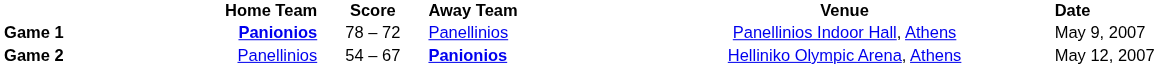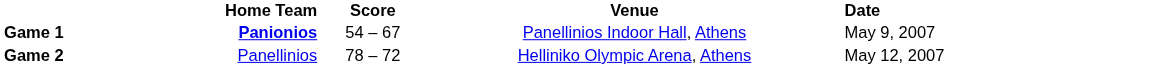 <table style="text-align:center" cellpadding=1 border=0>
 <tr>
 <th width=100></th>
 <th width=200 align=right>Home Team</th>
 <th width=100>Score</th>
-<th width=200 align=left>Away Team</th>
 <th width=400>Venue</th>
 <th width=200 align=left>Date</th>
 </tr>
 <tr>
 <td align=left><strong>Game 1</strong></td>
 <td align=right><strong><a href='#'>Panionios</a></strong></td>
-<td>78 – 72</td>
-<td align=left><a href='#'>Panellinios</a></td>
+<td>54 – 67</td>
 <td><a href='#'>Panellinios Indoor Hall</a>, <a href='#'>Athens</a></td>
 <td align=left>May 9, 2007</td>
 </tr>
 <tr>
 <td align=left><strong>Game 2</strong></td>
 <td align=right><a href='#'>Panellinios</a></td>
-<td>54 – 67</td>
-<td align=left><strong><a href='#'>Panionios</a></strong></td>
+<td>78 – 72</td>
 <td><a href='#'>Helliniko Olympic Arena</a>, <a href='#'>Athens</a></td>
 <td align=left>May 12, 2007</td>
 </tr>
 </table>
